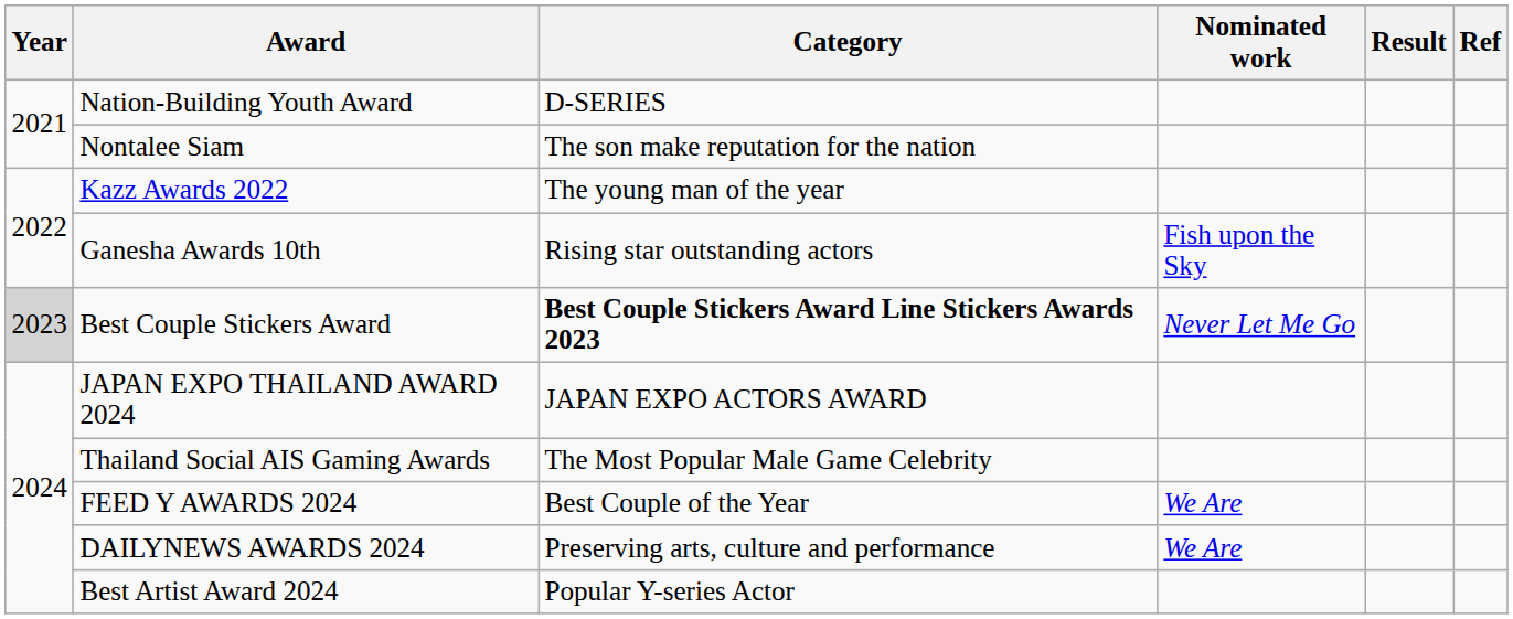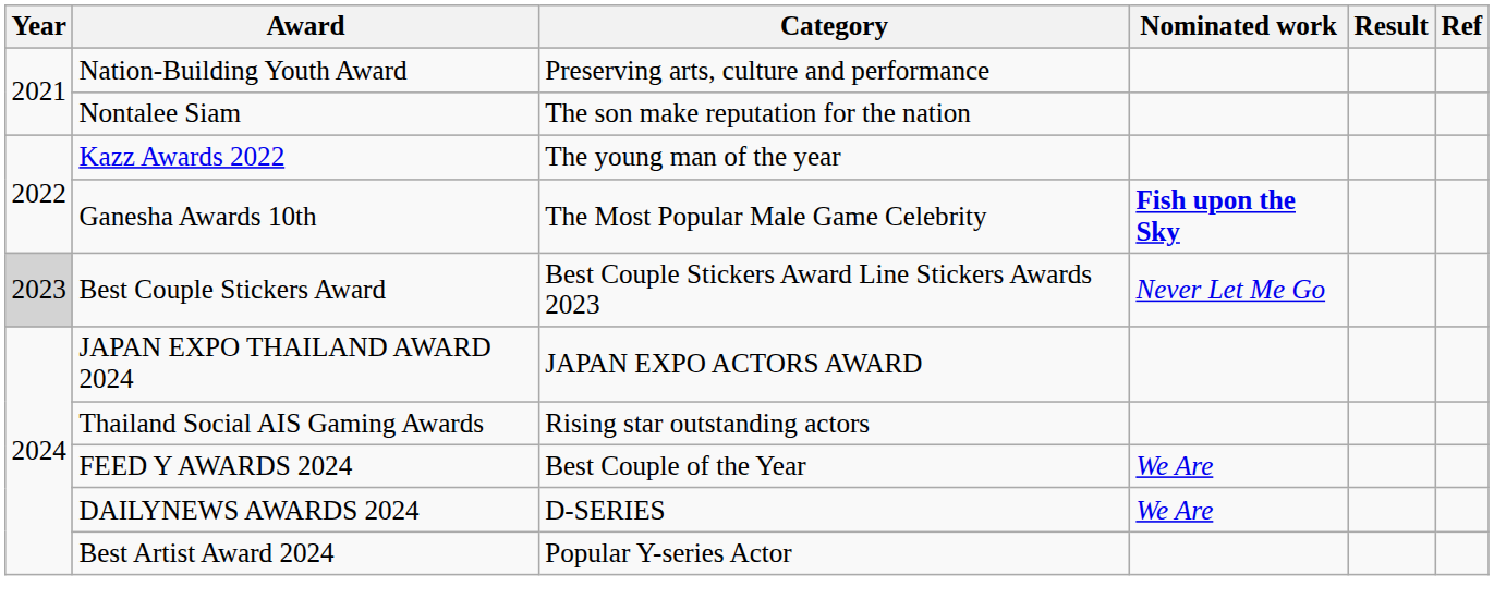 <table class="wikitable mw-collapsible">
 <tr>
 <th>Year</th>
 <th>Award</th>
 <th>Category</th>
 <th>Nominated work</th>
 <th>Result</th>
 <th>Ref</th>
 </tr>
 <tr>
 <td rowspan="2">2021</td>
 <td>Nation-Building Youth Award</td>
-<td>D-SERIES</td>
+<td>Preserving arts, culture and performance</td>
 <td></td>
 <td></td>
 <td></td>
 </tr>
 <tr>
 <td>Nontalee Siam</td>
 <td>The son make reputation for the nation</td>
 <td></td>
 <td></td>
 <td></td>
 </tr>
 <tr>
 <td rowspan="2">2022</td>
 <td><a href='#'>Kazz Awards 2022</a></td>
 <td>The young man of the year</td>
 <td></td>
 <td></td>
 <td></td>
 </tr>
 <tr>
 <td>Ganesha Awards 10th</td>
-<td>Rising star outstanding actors</td>
-<td><a href='#'>Fish upon the Sky</a></td>
+<td>The Most Popular Male Game Celebrity</td>
+<td><strong><a href='#'>Fish upon the Sky</a></strong></td>
 <td></td>
 <td></td>
 </tr>
 <tr>
 <td rowspan="1" style="background: lightgrey;">2023</td>
 <td>Best Couple Stickers Award</td>
-<td><strong>Best Couple Stickers Award	Line Stickers Awards 2023</strong></td>
+<td>Best Couple Stickers Award	Line Stickers Awards 2023</td>
 <td><em><a href='#'>Never Let Me Go</a></em></td>
 <td></td>
 <td></td>
 </tr>
 <tr>
 <td rowspan="5">2024</td>
 <td>JAPAN EXPO THAILAND AWARD 2024</td>
 <td>JAPAN EXPO ACTORS AWARD</td>
 <td></td>
 <td></td>
 <td></td>
 </tr>
 <tr>
 <td>Thailand Social AIS Gaming Awards</td>
-<td>The Most Popular Male Game Celebrity</td>
+<td>Rising star outstanding actors</td>
 <td></td>
 <td></td>
 <td></td>
 </tr>
 <tr>
 <td>FEED Y AWARDS 2024</td>
 <td>Best Couple of the Year</td>
 <td><a href='#'><em>We Are</em></a></td>
 <td></td>
 <td></td>
 </tr>
 <tr>
 <td>DAILYNEWS AWARDS 2024</td>
-<td>Preserving arts, culture and performance</td>
+<td>D-SERIES</td>
 <td><a href='#'><em>We Are</em></a></td>
 <td></td>
 <td></td>
 </tr>
 <tr>
 <td>Best Artist Award 2024</td>
 <td>Popular Y-series Actor</td>
 <td></td>
 <td></td>
 <td></td>
 </tr>
 </table>
